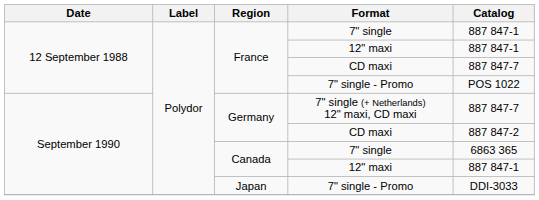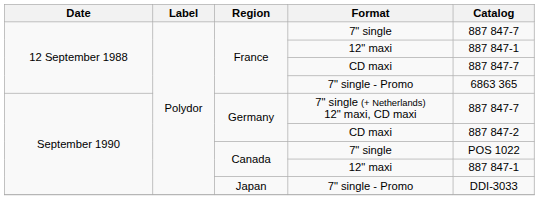 <table class="wikitable" width="60%" border="1">
 <tr>
 <th>Date</th>
 <th>Label</th>
 <th>Region</th>
 <th>Format</th>
 <th>Catalog</th>
 </tr>
 <tr>
 <td rowspan=4 align=center>12 September 1988</td>
 <td rowspan=9 align=center>Polydor</td>
 <td rowspan=4 align=center>France</td>
 <td align=center>7" single</td>
-<td align=center>887 847-1</td>
+<td align=center>887 847-7</td>
 </tr>
 <tr>
 <td align=center>12" maxi</td>
 <td align=center>887 847-1</td>
 </tr>
 <tr>
 <td align=center>CD maxi</td>
 <td align=center>887 847-7</td>
 </tr>
 <tr>
 <td align=center>7" single - Promo</td>
-<td align=center>POS 1022</td>
+<td align=center>6863 365</td>
 </tr>
 <tr>
 <td rowspan=5 align=center>September 1990</td>
 <td rowspan=2 align=center>Germany</td>
 <td align=center>7" single <small>(+ Netherlands)</small><br> 12" maxi, CD maxi</td>
 <td align=center>887 847-7</td>
 </tr>
 <tr>
 <td align=center>CD maxi</td>
 <td align=center>887 847-2</td>
 </tr>
 <tr>
 <td rowspan=2 align=center>Canada</td>
 <td align=center>7" single</td>
-<td align=center>6863 365</td>
+<td align=center>POS 1022</td>
 </tr>
 <tr>
 <td align=center>12" maxi</td>
 <td align=center>887 847-1</td>
 </tr>
 <tr>
 <td align=center>Japan</td>
 <td align=center>7" single - Promo</td>
 <td align=center>DDI-3033</td>
 </tr>
 <tr>
 </tr>
 </table>
